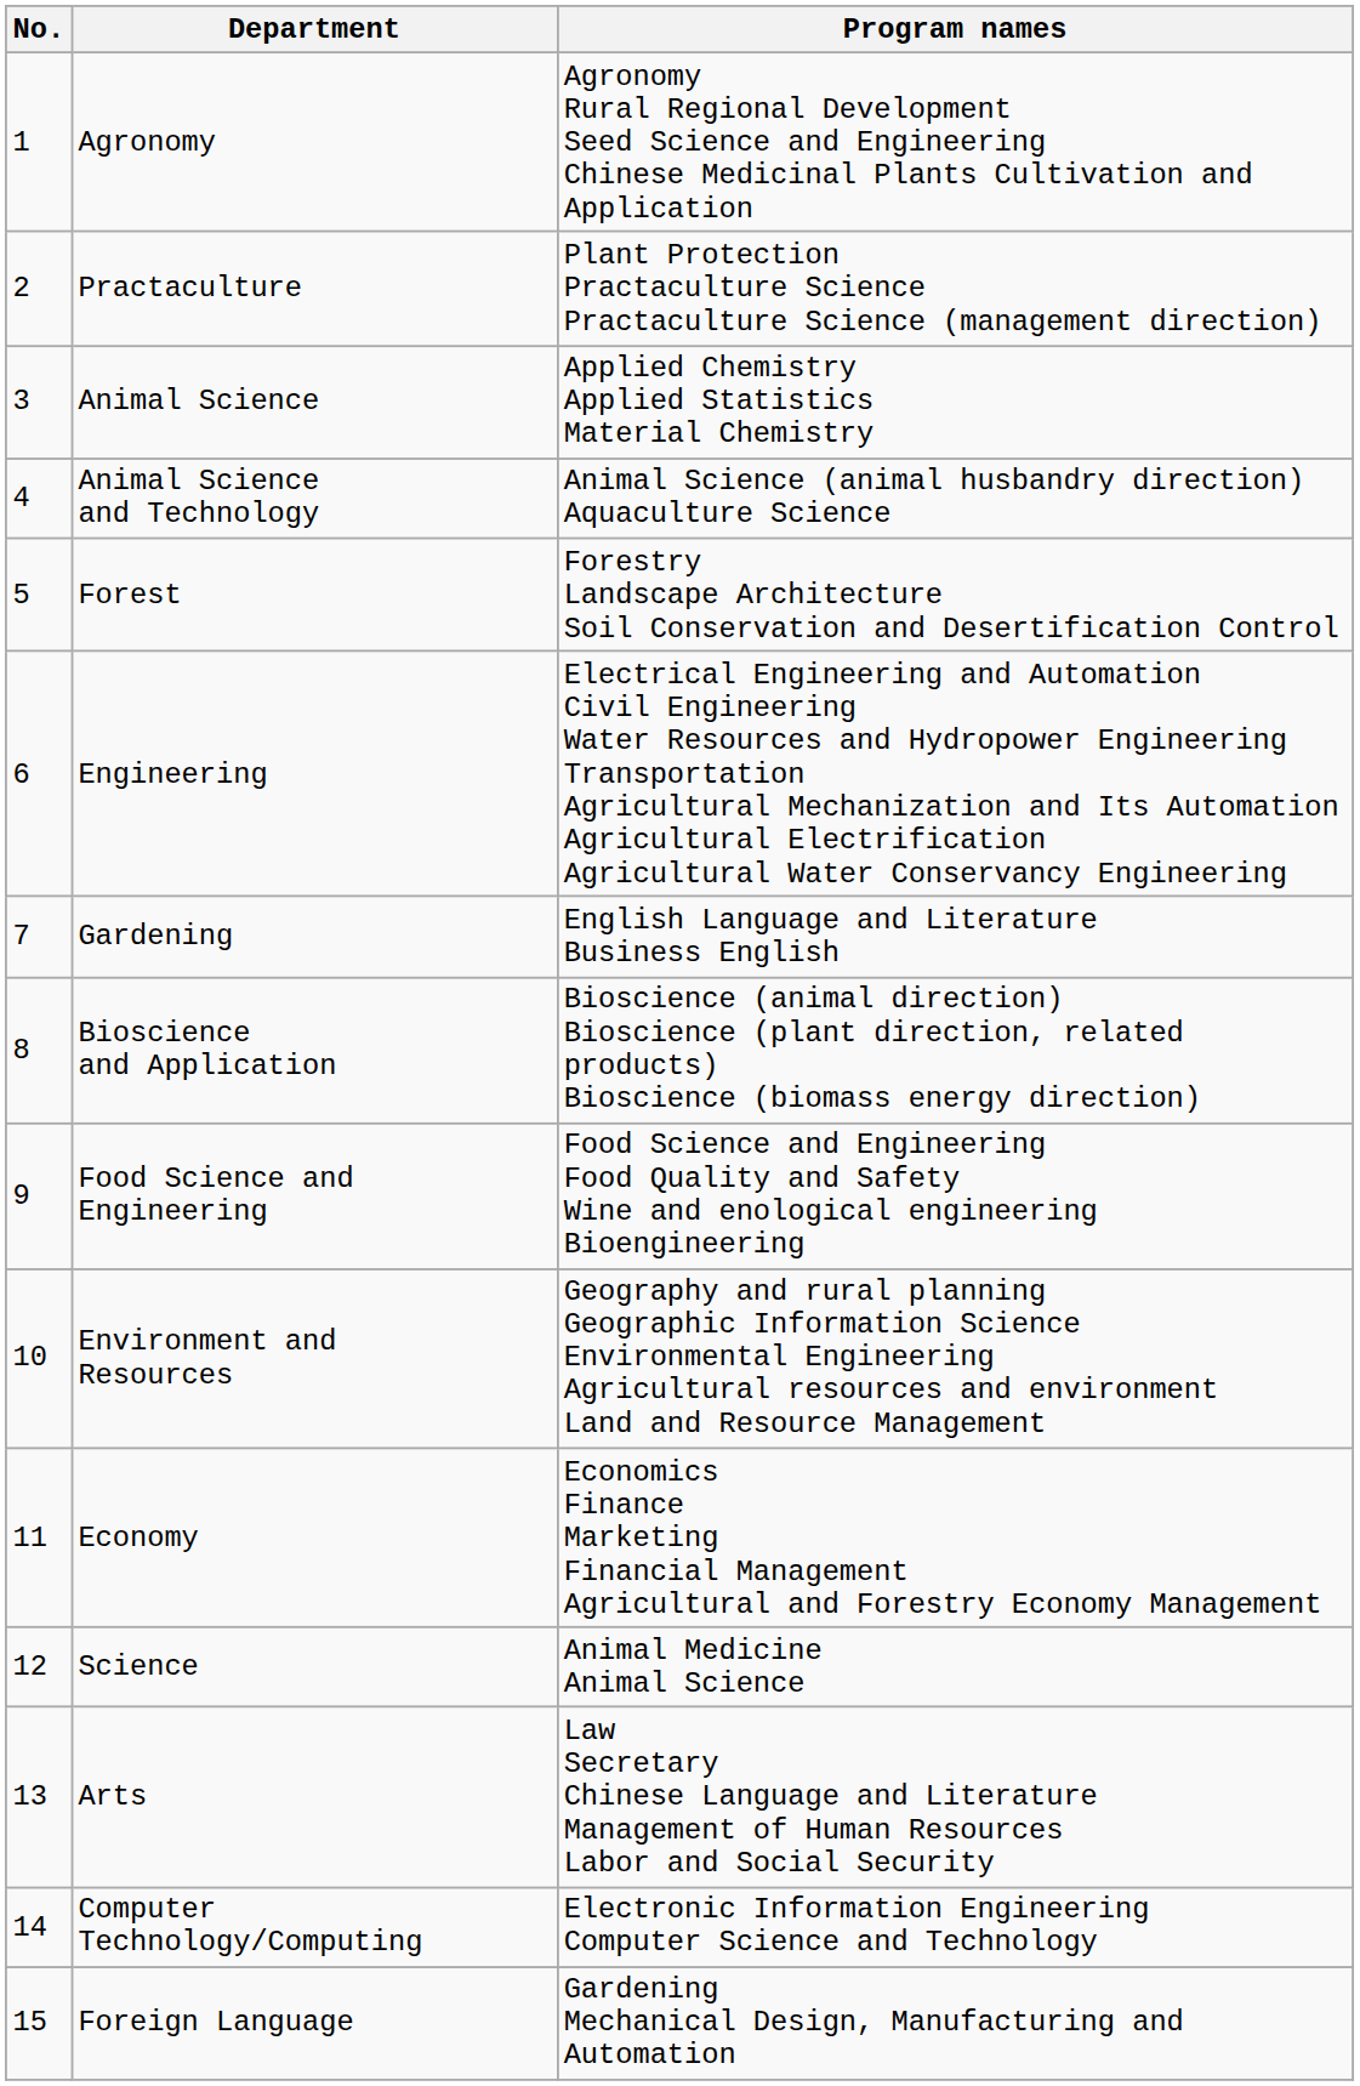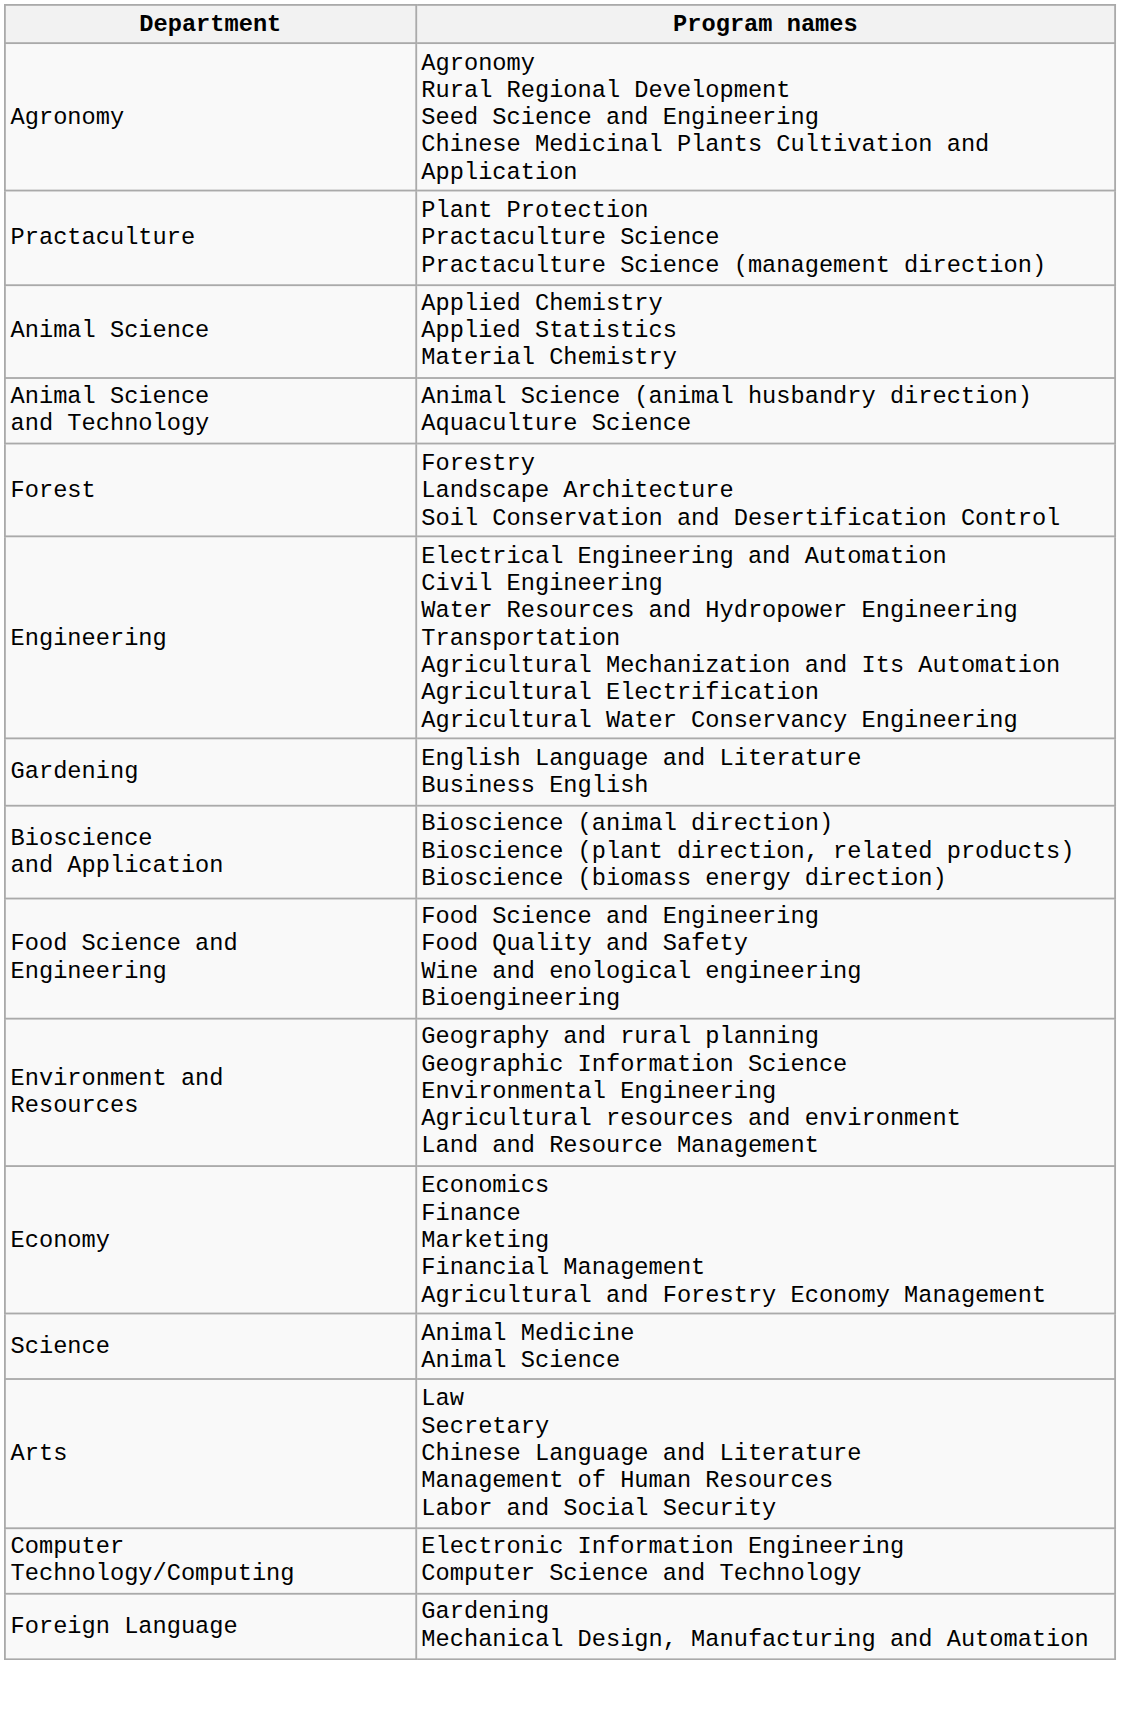 <table class="wikitable" role="presentation">
 <tr>
-<th>No.</th>
 <th>Department</th>
 <th>Program names</th>
 </tr>
 <tr>
-<td>1</td>
 <td>Agronomy</td>
 <td>Agronomy<br>Rural Regional Development<br>Seed Science and Engineering<br>Chinese Medicinal Plants Cultivation and Application</td>
 </tr>
 <tr>
-<td>2</td>
 <td>Practaculture</td>
 <td>Plant Protection<br>Practaculture Science<br>Practaculture Science (management direction)</td>
 </tr>
 <tr>
-<td>3</td>
 <td>Animal Science</td>
 <td>Applied Chemistry<br>Applied Statistics<br>Material Chemistry</td>
 </tr>
 <tr>
-<td>4</td>
 <td>Animal Science<br>and Technology</td>
 <td>Animal Science (animal husbandry direction)<br>Aquaculture Science</td>
 </tr>
 <tr>
-<td>5</td>
 <td>Forest</td>
 <td>Forestry<br>Landscape Architecture<br>Soil Conservation and Desertification Control</td>
 </tr>
 <tr>
-<td>6</td>
 <td>Engineering</td>
 <td>Electrical Engineering and Automation<br>Civil Engineering<br>Water Resources and Hydropower Engineering<br>Transportation<br>Agricultural Mechanization and Its Automation<br>Agricultural Electrification<br>Agricultural Water Conservancy Engineering</td>
 </tr>
 <tr>
-<td>7</td>
 <td>Gardening</td>
 <td>English Language and Literature<br>Business English</td>
 </tr>
 <tr>
-<td>8</td>
 <td>Bioscience<br>and Application</td>
 <td>Bioscience (animal direction)<br>Bioscience (plant direction, related products)<br>Bioscience (biomass energy direction)</td>
 </tr>
 <tr>
-<td>9</td>
 <td>Food Science and<br>Engineering</td>
 <td>Food Science and Engineering<br>Food Quality and Safety<br>Wine and enological engineering<br>Bioengineering</td>
 </tr>
 <tr>
-<td>10</td>
 <td>Environment and<br>Resources</td>
 <td>Geography and rural planning<br>Geographic Information Science<br>Environmental Engineering<br>Agricultural resources and environment<br>Land and Resource Management</td>
 </tr>
 <tr>
-<td>11</td>
 <td>Economy</td>
 <td>Economics<br>Finance<br>Marketing<br>Financial Management<br>Agricultural and Forestry Economy Management</td>
 </tr>
 <tr>
-<td>12</td>
 <td>Science</td>
 <td>Animal Medicine<br>Animal Science</td>
 </tr>
 <tr>
-<td>13</td>
 <td>Arts</td>
 <td>Law<br>Secretary<br>Chinese Language and Literature<br>Management of Human Resources<br>Labor and Social Security</td>
 </tr>
 <tr>
-<td>14</td>
 <td>Computer Technology/Computing</td>
 <td>Electronic Information Engineering<br>Computer Science and Technology</td>
 </tr>
 <tr>
-<td>15</td>
 <td>Foreign Language</td>
 <td>Gardening<br>Mechanical Design, Manufacturing and Automation</td>
 </tr>
 </table>
